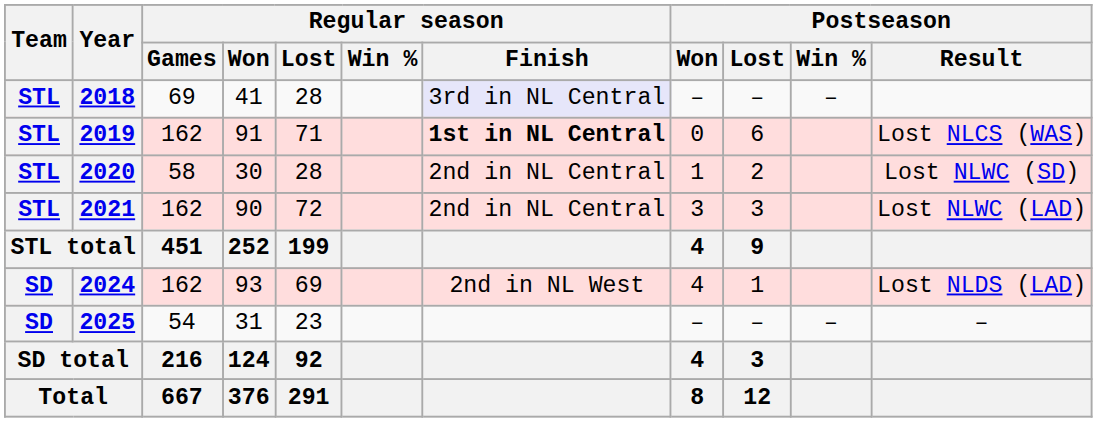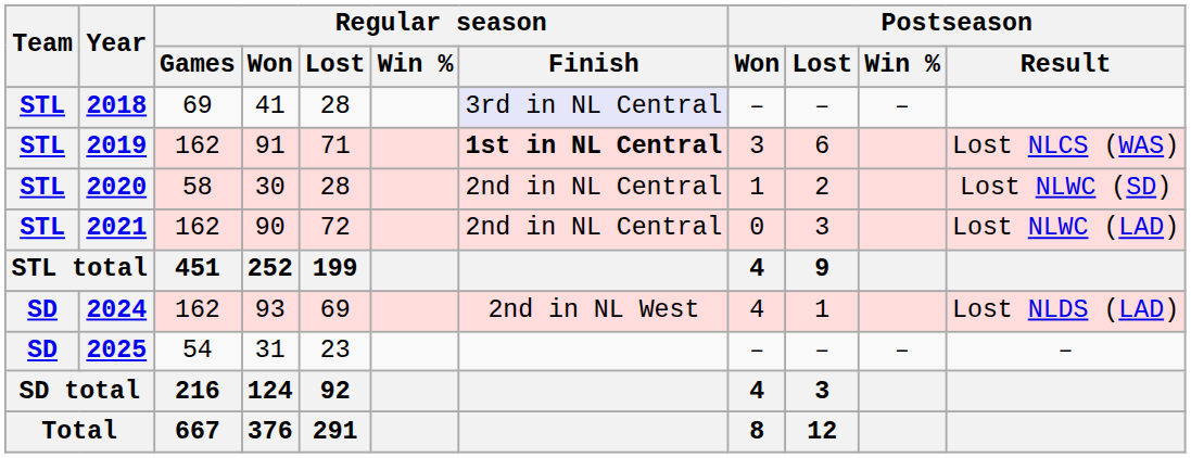 <table class="wikitable" style="font-size: 95%; text-align:center;">
 <tr>
 <th rowspan="2">Team</th>
 <th rowspan="2">Year</th>
 <th colspan="5">Regular season</th>
 <th colspan="4">Postseason</th>
 </tr>
 <tr>
 <th>Games</th>
 <th>Won</th>
 <th>Lost</th>
 <th>Win %</th>
 <th>Finish</th>
 <th>Won</th>
 <th>Lost</th>
 <th>Win %</th>
 <th>Result</th>
 </tr>
 <tr>
 <th><a href='#'>STL</a></th>
 <th><a href='#'>2018</a></th>
 <td>69</td>
 <td>41</td>
 <td>28</td>
 <td></td>
 <td style="background: lavender;">3rd in NL Central</td>
 <td>–</td>
 <td>–</td>
 <td>–</td>
 <td></td>
 </tr>
 <tr ! style="background:#fdd;">
 <th><a href='#'>STL</a></th>
 <th><a href='#'>2019</a></th>
 <td>162</td>
 <td>91</td>
 <td>71</td>
 <td></td>
 <td><strong>1st in NL Central</strong></td>
-<td>0</td>
+<td>3</td>
 <td>6</td>
 <td></td>
 <td>Lost <a href='#'>NLCS</a> (<a href='#'>WAS</a>)</td>
 </tr>
 <tr ! style="background:#fdd;">
 <th><a href='#'>STL</a></th>
 <th><a href='#'>2020</a></th>
 <td>58</td>
 <td>30</td>
 <td>28</td>
 <td></td>
 <td>2nd in NL Central</td>
 <td>1</td>
 <td>2</td>
 <td></td>
 <td>Lost <a href='#'>NLWC</a> (<a href='#'>SD</a>)</td>
 </tr>
 <tr ! style="background:#fdd;">
 <th><a href='#'>STL</a></th>
 <th><a href='#'>2021</a></th>
 <td>162</td>
 <td>90</td>
 <td>72</td>
 <td></td>
 <td>2nd in NL Central</td>
-<td>3</td>
+<td>0</td>
 <td>3</td>
 <td></td>
 <td>Lost <a href='#'>NLWC</a> (<a href='#'>LAD</a>)</td>
 </tr>
 <tr>
 <th colspan="2">STL total</th>
 <th>451</th>
 <th>252</th>
 <th>199</th>
 <th></th>
 <th></th>
 <th>4</th>
 <th>9</th>
 <th></th>
 <th></th>
 </tr>
 <tr ! style="background:#fdd;">
 <th><a href='#'>SD</a></th>
 <th><a href='#'>2024</a></th>
 <td>162</td>
 <td>93</td>
 <td>69</td>
 <td></td>
 <td>2nd in NL West</td>
 <td>4</td>
 <td>1</td>
 <td></td>
 <td>Lost <a href='#'>NLDS</a> (<a href='#'>LAD</a>)</td>
 </tr>
 <tr>
 <th><a href='#'>SD</a></th>
 <th><a href='#'>2025</a></th>
 <td>54</td>
 <td>31</td>
 <td>23</td>
 <td></td>
 <td></td>
 <td>–</td>
 <td>–</td>
 <td>–</td>
 <td>–</td>
 </tr>
 <tr>
 <th colspan="2">SD total</th>
 <th>216</th>
 <th>124</th>
 <th>92</th>
 <th></th>
 <th></th>
 <th>4</th>
 <th>3</th>
 <th></th>
 <th></th>
 </tr>
 <tr>
 <th colspan="2">Total </th>
 <th>667</th>
 <th>376</th>
 <th>291</th>
 <th></th>
 <th></th>
 <th>8</th>
 <th>12</th>
 <th></th>
 <th></th>
 </tr>
 </table>
